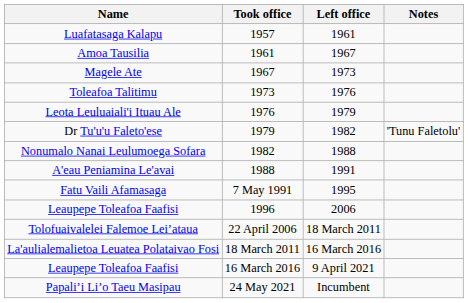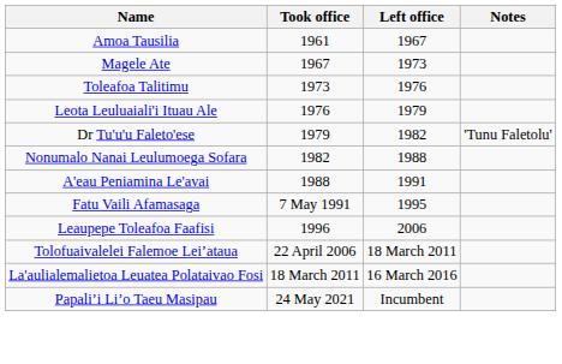 <table class=wikitable style=text-align:center>
 <tr>
 <th>Name</th>
 <th>Took office</th>
 <th>Left office</th>
 <th>Notes</th>
-</tr>
-<tr>
-<td><a href='#'>Luafatasaga Kalapu</a></td>
-<td>1957</td>
-<td>1961</td>
-<td></td>
 </tr>
 <tr>
 <td><a href='#'>Amoa Tausilia</a></td>
 <td>1961</td>
 <td>1967</td>
 <td></td>
 </tr>
 <tr>
 <td><a href='#'>Magele Ate</a></td>
 <td>1967</td>
 <td>1973</td>
 <td></td>
 </tr>
 <tr>
 <td><a href='#'>Toleafoa Talitimu</a></td>
 <td>1973</td>
 <td>1976</td>
 <td></td>
 </tr>
 <tr>
 <td><a href='#'>Leota Leuluaiali'i Ituau Ale</a></td>
 <td>1976</td>
 <td>1979</td>
 <td></td>
 </tr>
 <tr>
 <td>Dr <a href='#'>Tu'u'u Faleto'ese</a></td>
 <td>1979</td>
 <td>1982</td>
 <td>'Tunu Faletolu'</td>
 </tr>
 <tr>
 <td><a href='#'>Nonumalo Nanai Leulumoega Sofara</a></td>
 <td>1982</td>
 <td>1988</td>
 <td></td>
 </tr>
 <tr>
 <td><a href='#'>A'eau Peniamina Le'avai</a></td>
 <td>1988</td>
 <td>1991</td>
 <td></td>
 </tr>
 <tr>
 <td><a href='#'>Fatu Vaili Afamasaga</a></td>
 <td>7 May 1991</td>
 <td>1995</td>
 <td></td>
 </tr>
 <tr>
 <td><a href='#'>Leaupepe Toleafoa Faafisi</a></td>
 <td>1996</td>
 <td>2006</td>
 <td></td>
 </tr>
 <tr>
 <td><a href='#'>Tolofuaivalelei Falemoe Lei’ataua</a></td>
 <td>22 April 2006</td>
 <td>18 March 2011</td>
 <td></td>
 </tr>
 <tr>
 <td><a href='#'>La'aulialemalietoa Leuatea Polataivao Fosi</a></td>
 <td>18 March 2011</td>
 <td>16 March 2016</td>
 <td></td>
 </tr>
 <tr>
-<td><a href='#'>Leaupepe Toleafoa Faafisi</a></td>
-<td>16 March 2016</td>
-<td>9 April 2021</td>
-<td></td>
-</tr>
-<tr>
 <td><a href='#'>Papali’i Li’o Taeu Masipau</a></td>
 <td>24 May 2021</td>
 <td>Incumbent</td>
 <td></td>
 </tr>
 </table>
